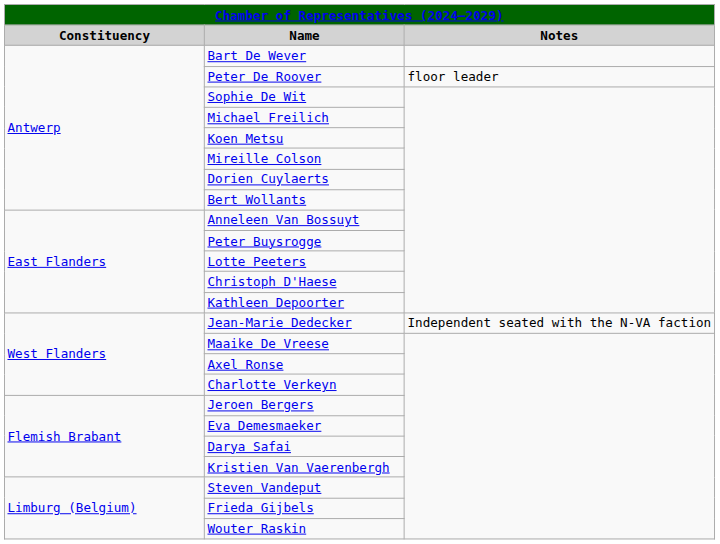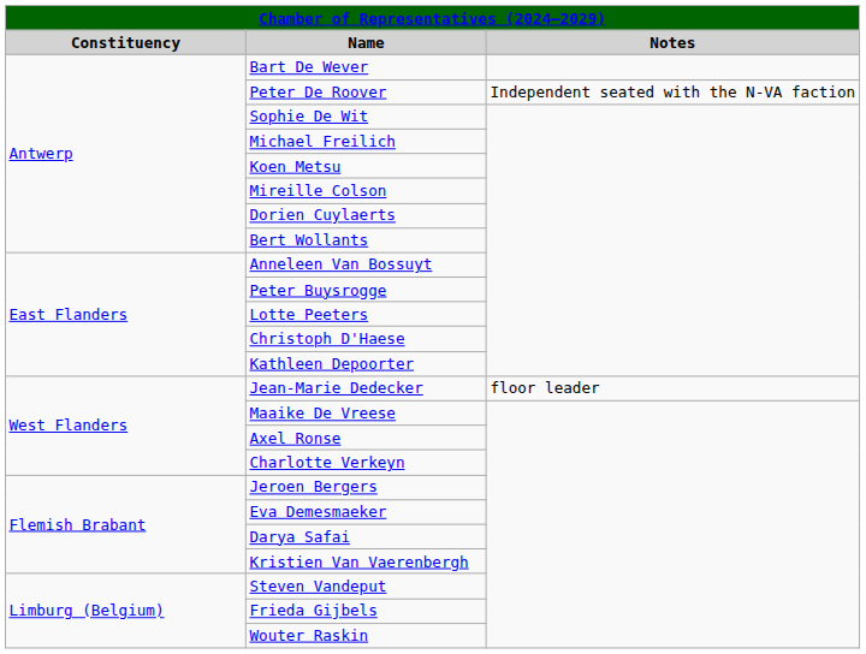 <table class="wikitable">
 <tr>
 <th style="background:darkGreen;" colspan="3"><a href='#'><span>Chamber of Representatives (2024–2029)</span></a></th>
 </tr>
 <tr>
 <th scope="col" style="background:Lightgrey; width:200px;">Constituency</th>
 <th scope="col" style="background:Lightgrey; width:200px;">Name</th>
 <th style="background:LightGrey;">Notes</th>
 </tr>
 <tr>
 <td rowspan="8"><a href='#'>Antwerp</a></td>
 <td><a href='#'>Bart De Wever</a></td>
 </tr>
 <tr>
 <td><a href='#'>Peter De Roover</a></td>
-<td>floor leader</td>
+<td>Independent seated with the N-VA faction</td>
 </tr>
 <tr>
 <td><a href='#'>Sophie De Wit</a></td>
 </tr>
 <tr>
 <td><a href='#'>Michael Freilich</a></td>
 </tr>
 <tr>
 <td><a href='#'>Koen Metsu</a></td>
 </tr>
 <tr>
 <td><a href='#'>Mireille Colson</a></td>
 </tr>
 <tr>
 <td><a href='#'>Dorien Cuylaerts</a></td>
 </tr>
 <tr>
 <td><a href='#'>Bert Wollants</a></td>
 </tr>
 <tr>
 <td rowspan="5"><a href='#'>East Flanders</a></td>
 <td><a href='#'>Anneleen Van Bossuyt</a></td>
 </tr>
 <tr>
 <td><a href='#'>Peter Buysrogge</a></td>
 </tr>
 <tr>
 <td><a href='#'>Lotte Peeters</a></td>
 </tr>
 <tr>
 <td><a href='#'>Christoph D'Haese</a></td>
 </tr>
 <tr>
 <td><a href='#'>Kathleen Depoorter</a></td>
 </tr>
 <tr>
 <td rowspan="4"><a href='#'>West Flanders</a></td>
 <td><a href='#'>Jean-Marie Dedecker</a></td>
-<td>Independent seated with the N-VA faction</td>
+<td>floor leader</td>
 </tr>
 <tr>
 <td><a href='#'>Maaike De Vreese</a></td>
 </tr>
 <tr>
 <td><a href='#'>Axel Ronse</a></td>
 </tr>
 <tr>
 <td><a href='#'>Charlotte Verkeyn</a></td>
 </tr>
 <tr>
 <td rowspan="4"><a href='#'>Flemish Brabant</a></td>
 <td><a href='#'>Jeroen Bergers</a></td>
 </tr>
 <tr>
 <td><a href='#'>Eva Demesmaeker</a></td>
 </tr>
 <tr>
 <td><a href='#'>Darya Safai</a></td>
 </tr>
 <tr>
 <td><a href='#'>Kristien Van Vaerenbergh</a></td>
 </tr>
 <tr>
 <td rowspan="3"><a href='#'>Limburg (Belgium)</a></td>
 <td><a href='#'>Steven Vandeput</a></td>
 </tr>
 <tr>
 <td><a href='#'>Frieda Gijbels</a></td>
 </tr>
 <tr>
 <td><a href='#'>Wouter Raskin</a></td>
 </tr>
 </table>
